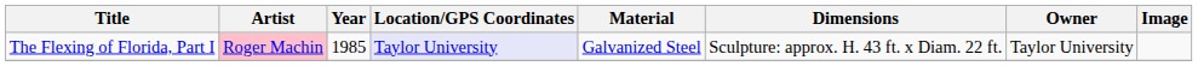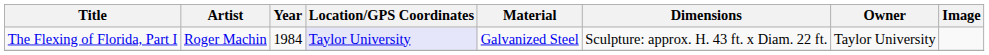 <table class="wikitable sortable">
 <tr>
 <th>Title</th>
 <th>Artist</th>
 <th>Year</th>
 <th>Location/GPS Coordinates</th>
 <th>Material</th>
 <th>Dimensions</th>
 <th>Owner</th>
 <th>Image</th>
 </tr>
 <tr>
 <td><a href='#'>The Flexing of Florida, Part I</a></td>
-<td style="background: pink;"><a href='#'>Roger Machin</a></td>
-<td>1985</td>
+<td><a href='#'>Roger Machin</a></td>
+<td>1984</td>
 <td style="background: lavender;"><a href='#'>Taylor University</a></td>
 <td><a href='#'>Galvanized Steel</a></td>
 <td>Sculpture: approx. H. 43 ft. x Diam. 22 ft.</td>
 <td>Taylor University</td>
 <td></td>
 </tr>
 <tr>
 </tr>
 </table>
